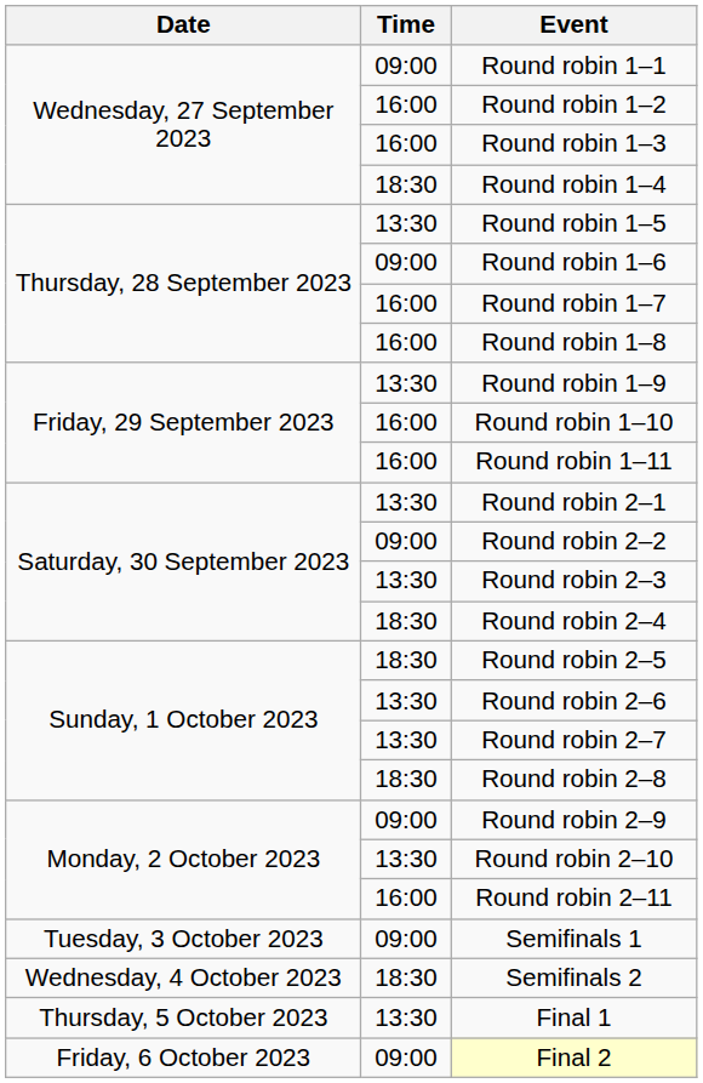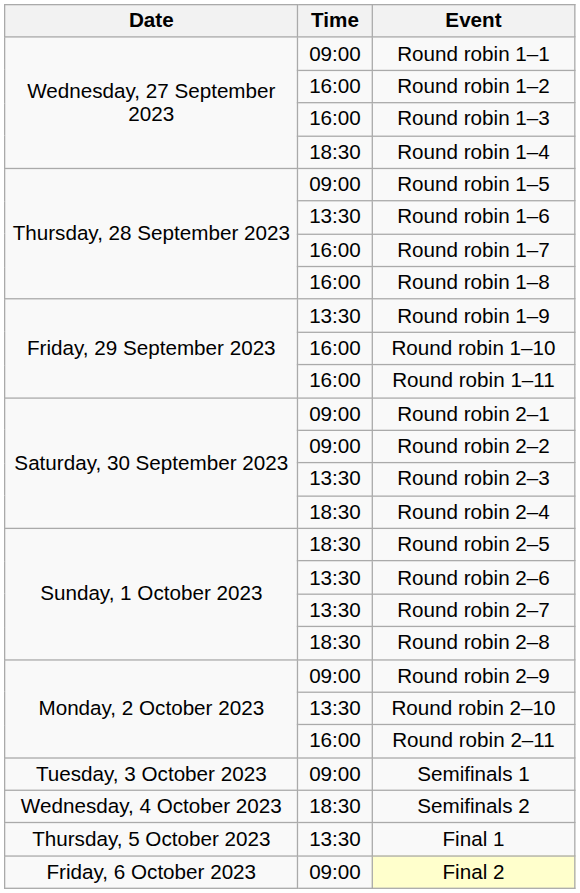 <table class = "wikitable" style="text-align:center;">
 <tr>
 <th width=220>Date</th>
 <th width=50>Time</th>
 <th width=150>Event</th>
 </tr>
 <tr>
 <td rowspan=4>Wednesday, 27 September 2023</td>
 <td>09:00</td>
 <td>Round robin 1–1</td>
 </tr>
 <tr>
 <td>16:00</td>
 <td>Round robin 1–2</td>
 </tr>
 <tr>
 <td>16:00</td>
 <td>Round robin 1–3</td>
 </tr>
 <tr>
 <td>18:30</td>
 <td>Round robin 1–4</td>
 </tr>
 <tr>
 <td rowspan=4>Thursday, 28 September 2023</td>
-<td>13:30</td>
+<td>09:00</td>
 <td>Round robin 1–5</td>
 </tr>
 <tr>
-<td>09:00</td>
+<td>13:30</td>
 <td>Round robin 1–6</td>
 </tr>
 <tr>
 <td>16:00</td>
 <td>Round robin 1–7</td>
 </tr>
 <tr>
 <td>16:00</td>
 <td>Round robin 1–8</td>
 </tr>
 <tr>
 <td rowspan=3>Friday, 29 September 2023</td>
 <td>13:30</td>
 <td>Round robin 1–9</td>
 </tr>
 <tr>
 <td>16:00</td>
 <td>Round robin 1–10</td>
 </tr>
 <tr>
 <td>16:00</td>
 <td>Round robin 1–11</td>
 </tr>
 <tr>
 <td rowspan=4>Saturday, 30 September 2023</td>
-<td>13:30</td>
+<td>09:00</td>
 <td>Round robin 2–1</td>
 </tr>
 <tr>
 <td>09:00</td>
 <td>Round robin 2–2</td>
 </tr>
 <tr>
 <td>13:30</td>
 <td>Round robin 2–3</td>
 </tr>
 <tr>
 <td>18:30</td>
 <td>Round robin 2–4</td>
 </tr>
 <tr>
 <td rowspan=4>Sunday, 1 October 2023</td>
 <td>18:30</td>
 <td>Round robin 2–5</td>
 </tr>
 <tr>
 <td>13:30</td>
 <td>Round robin 2–6</td>
 </tr>
 <tr>
 <td>13:30</td>
 <td>Round robin 2–7</td>
 </tr>
 <tr>
 <td>18:30</td>
 <td>Round robin 2–8</td>
 </tr>
 <tr>
 <td rowspan=3>Monday, 2 October 2023</td>
 <td>09:00</td>
 <td>Round robin 2–9</td>
 </tr>
 <tr>
 <td>13:30</td>
 <td>Round robin 2–10</td>
 </tr>
 <tr>
 <td>16:00</td>
 <td>Round robin 2–11</td>
 </tr>
 <tr>
 <td>Tuesday, 3 October 2023</td>
 <td>09:00</td>
 <td>Semifinals 1</td>
 </tr>
 <tr>
 <td>Wednesday, 4 October 2023</td>
 <td>18:30</td>
 <td>Semifinals 2</td>
 </tr>
 <tr>
 <td>Thursday, 5 October 2023</td>
 <td>13:30</td>
 <td>Final 1</td>
 </tr>
 <tr>
 <td>Friday, 6 October 2023</td>
 <td>09:00</td>
 <td bgcolor="ffffcc">Final 2</td>
 </tr>
 </table>
